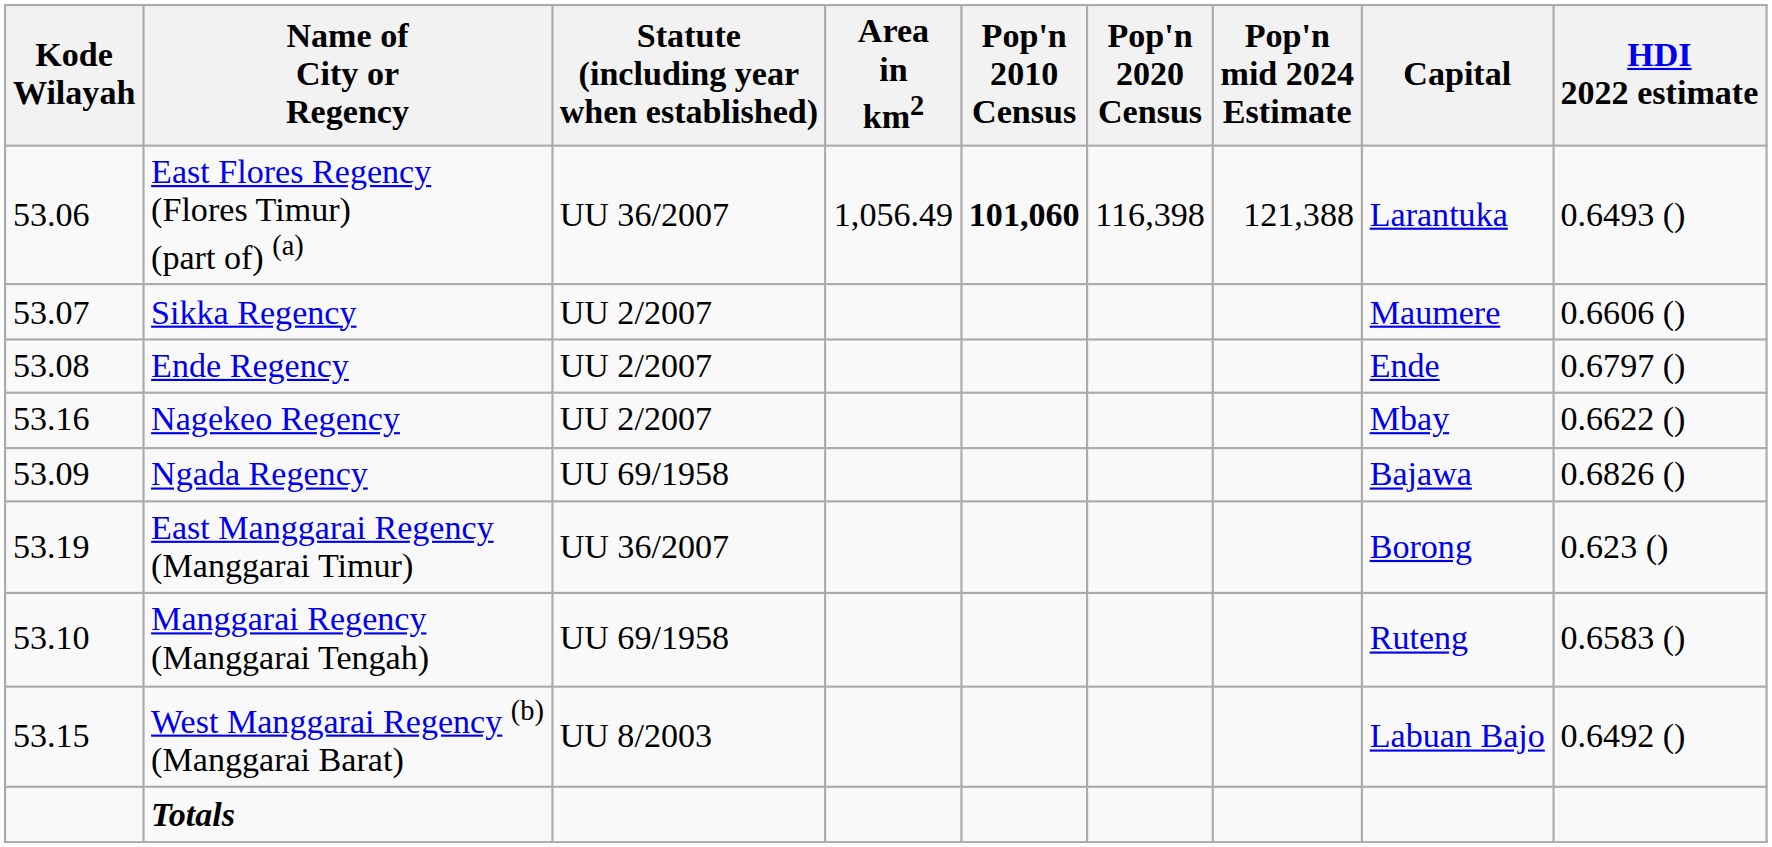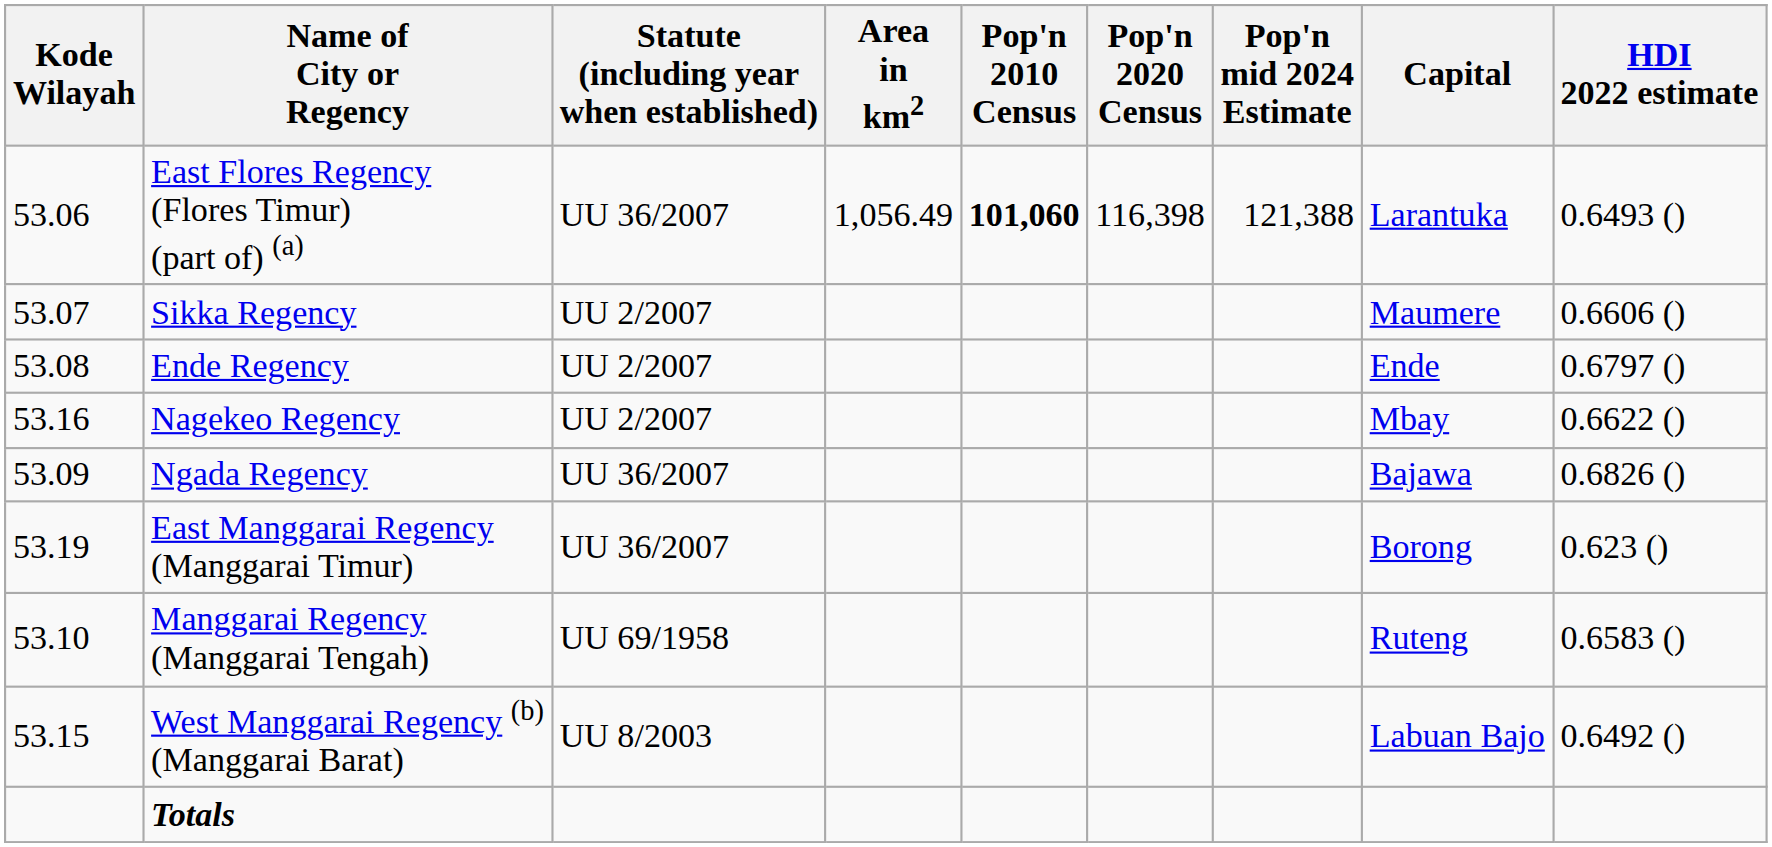 <table class="wikitable sortable" style="margin-bottom: 0;">
 <tr>
 <th>Kode <br>Wilayah</th>
 <th>Name of<br>City or<br>Regency</th>
 <th>Statute <br>(including year <br>when established)</th>
 <th>Area<br>in<br>km<sup>2</sup></th>
 <th>Pop'n <br> 2010 <br> Census</th>
 <th>Pop'n <br> 2020 <br>Census</th>
 <th>Pop'n <br> mid 2024 <br>Estimate</th>
 <th>Capital</th>
 <th><a href='#'>HDI</a><br>2022 estimate</th>
 </tr>
 <tr>
 <td>53.06</td>
 <td><a href='#'>East Flores Regency</a><br>(Flores Timur) <br>(part of) <sup>(a)</sup></td>
 <td>UU 36/2007</td>
 <td align="right">1,056.49</td>
 <td align="right"><strong>101,060</strong></td>
 <td align="right">116,398</td>
 <td align="right">121,388</td>
 <td><a href='#'>Larantuka</a></td>
 <td>0.6493 ()</td>
 </tr>
 <tr>
 <td>53.07</td>
 <td><a href='#'>Sikka Regency</a></td>
 <td>UU 2/2007</td>
 <td align="right"></td>
 <td align="right"></td>
 <td align="right"></td>
 <td align="right"></td>
 <td><a href='#'>Maumere</a></td>
 <td>0.6606 ()</td>
 </tr>
 <tr>
 <td>53.08</td>
 <td><a href='#'>Ende Regency</a></td>
 <td>UU 2/2007</td>
 <td align="right"></td>
 <td align="right"></td>
 <td align="right"></td>
 <td align="right"></td>
 <td><a href='#'>Ende</a></td>
 <td>0.6797 ()</td>
 </tr>
 <tr>
 <td>53.16</td>
 <td><a href='#'>Nagekeo Regency</a></td>
 <td>UU 2/2007</td>
 <td align="right"></td>
 <td align="right"></td>
 <td align="right"></td>
 <td align="right"></td>
 <td><a href='#'>Mbay</a></td>
 <td>0.6622 ()</td>
 </tr>
 <tr>
 <td>53.09</td>
 <td><a href='#'>Ngada Regency</a></td>
-<td>UU 69/1958</td>
+<td>UU 36/2007</td>
 <td align="right"></td>
 <td align="right"></td>
 <td align="right"></td>
 <td align="right"></td>
 <td><a href='#'>Bajawa</a></td>
 <td>0.6826 ()</td>
 </tr>
 <tr>
 <td>53.19</td>
 <td><a href='#'>East Manggarai Regency</a><br> (Manggarai Timur)</td>
 <td>UU 36/2007</td>
 <td align="right"></td>
 <td align="right"></td>
 <td align="right"></td>
 <td align="right"></td>
 <td><a href='#'>Borong</a></td>
 <td>0.623 ()</td>
 </tr>
 <tr>
 <td>53.10</td>
 <td><a href='#'>Manggarai Regency</a><br> (Manggarai Tengah)</td>
 <td>UU 69/1958</td>
 <td align="right"></td>
 <td align="right"></td>
 <td align="right"></td>
 <td align="right"></td>
 <td><a href='#'>Ruteng</a></td>
 <td>0.6583 ()</td>
 </tr>
 <tr>
 <td>53.15</td>
 <td><a href='#'>West Manggarai Regency</a> <sup>(b)</sup><br> (Manggarai Barat)</td>
 <td>UU 8/2003</td>
 <td align="right"></td>
 <td align="right"></td>
 <td align="right"></td>
 <td align="right"></td>
 <td><a href='#'>Labuan Bajo</a></td>
 <td>0.6492 ()</td>
 </tr>
 <tr>
 <td></td>
 <td><strong><em>Totals</em></strong></td>
 <td></td>
 <td align="right"><em></em></td>
 <td align="right"><em></em></td>
 <td align="right"><em></em></td>
 <td align="right"><em></em></td>
 <td></td>
 <td></td>
 </tr>
 </table>
